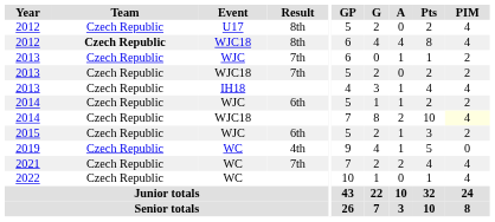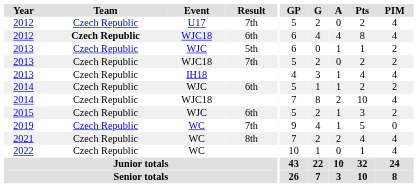 <table border="0" cellpadding="1" cellspacing="0" ID="Table3" style="text-align:center; width:40em">
 <tr bgcolor="#e0e0e0">
 <th>Year</th>
 <th>Team</th>
 <th>Event</th>
 <th>Result</th>
 <th rowspan="99" bgcolor="#ffffff"></th>
 <th>GP</th>
 <th>G</th>
 <th>A</th>
 <th>Pts</th>
 <th>PIM</th>
 </tr>
 <tr>
 <td><a href='#'>2012</a></td>
 <td><a href='#'>Czech Republic</a></td>
 <td><a href='#'>U17</a></td>
-<td>8th</td>
+<td>7th</td>
 <td>5</td>
 <td>2</td>
 <td>0</td>
 <td>2</td>
 <td>4</td>
 </tr>
 <tr bgcolor="#f0f0f0">
 <td><a href='#'>2012</a></td>
 <td><strong>Czech Republic</strong></td>
 <td><a href='#'>WJC18</a></td>
-<td>8th</td>
+<td>6th</td>
 <td>6</td>
 <td>4</td>
 <td>4</td>
 <td>8</td>
 <td>4</td>
 </tr>
 <tr>
 <td><a href='#'>2013</a></td>
 <td><a href='#'>Czech Republic</a></td>
 <td><a href='#'>WJC</a></td>
-<td>7th</td>
+<td>5th</td>
 <td>6</td>
 <td>0</td>
 <td>1</td>
 <td>1</td>
 <td>2</td>
 </tr>
 <tr bgcolor="#f0f0f0">
 <td><a href='#'>2013</a></td>
 <td>Czech Republic</td>
 <td>WJC18</td>
 <td>7th</td>
 <td>5</td>
 <td>2</td>
 <td>0</td>
 <td>2</td>
 <td>2</td>
 </tr>
 <tr>
 <td><a href='#'>2013</a></td>
 <td>Czech Republic</td>
 <td><a href='#'>IH18</a></td>
 <td></td>
 <td>4</td>
 <td>3</td>
 <td>1</td>
 <td>4</td>
 <td>4</td>
 </tr>
 <tr bgcolor="#f0f0f0">
 <td><a href='#'>2014</a></td>
 <td>Czech Republic</td>
 <td>WJC</td>
 <td>6th</td>
 <td>5</td>
 <td>1</td>
 <td>1</td>
 <td>2</td>
 <td>2</td>
 </tr>
 <tr>
 <td><a href='#'>2014</a></td>
 <td>Czech Republic</td>
 <td>WJC18</td>
 <td></td>
 <td>7</td>
 <td>8</td>
 <td>2</td>
 <td>10</td>
-<td style="background: lightyellow;">4</td>
+<td>4</td>
 </tr>
 <tr bgcolor="#f0f0f0">
 <td><a href='#'>2015</a></td>
 <td>Czech Republic</td>
 <td>WJC</td>
 <td>6th</td>
 <td>5</td>
 <td>2</td>
 <td>1</td>
 <td>3</td>
 <td>2</td>
 </tr>
 <tr>
 <td><a href='#'>2019</a></td>
 <td><a href='#'>Czech Republic</a></td>
 <td><a href='#'>WC</a></td>
-<td>4th</td>
+<td>7th</td>
 <td>9</td>
 <td>4</td>
 <td>1</td>
 <td>5</td>
 <td>0</td>
 </tr>
 <tr bgcolor="#f0f0f0">
 <td><a href='#'>2021</a></td>
 <td>Czech Republic</td>
 <td>WC</td>
-<td>7th</td>
+<td>8th</td>
 <td>7</td>
 <td>2</td>
 <td>2</td>
 <td>4</td>
 <td>4</td>
 </tr>
 <tr>
 <td><a href='#'>2022</a></td>
 <td>Czech Republic</td>
 <td>WC</td>
 <td></td>
 <td>10</td>
 <td>1</td>
 <td>0</td>
 <td>1</td>
 <td>4</td>
 </tr>
 <tr bgcolor="#e0e0e0">
 <th colspan=4>Junior totals</th>
 <th>43</th>
 <th>22</th>
 <th>10</th>
 <th>32</th>
 <th>24</th>
 </tr>
 <tr bgcolor="#e0e0e0">
 <th colspan=4>Senior totals</th>
 <th>26</th>
 <th>7</th>
 <th>3</th>
 <th>10</th>
 <th>8</th>
 </tr>
 </table>
